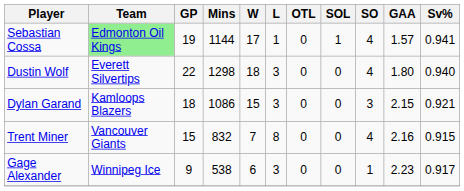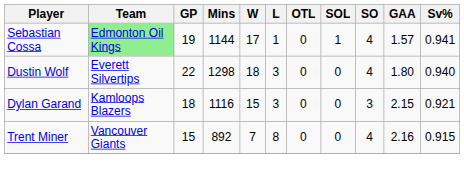 <table class="wikitable sortable" style="text-align: center">
 <tr>
 <th class="unsortable" align=center bgcolor=#F2F2F2 style="width: 15em"><strong>Player</strong></th>
 <th style="width: 15em">Team</th>
 <th style="width: 4em">GP</th>
 <th style="width: 4em">Mins</th>
 <th style="width: 4em">W</th>
 <th style="width: 4em">L</th>
 <th style="width: 4em">OTL</th>
 <th style="width: 4em">SOL</th>
 <th style="width: 4em">SO</th>
 <th style="width: 4em">GAA</th>
 <th style="width: 4em">Sv%</th>
 </tr>
 <tr>
 <td align=left><a href='#'>Sebastian Cossa</a></td>
 <td align=left style="background: lightgreen;"><a href='#'>Edmonton Oil Kings</a></td>
 <td>19</td>
 <td>1144</td>
 <td>17</td>
 <td>1</td>
 <td>0</td>
 <td>1</td>
 <td>4</td>
 <td>1.57</td>
 <td>0.941</td>
 </tr>
 <tr>
 <td align=left><a href='#'>Dustin Wolf</a></td>
 <td align=left><a href='#'>Everett Silvertips</a></td>
 <td>22</td>
 <td>1298</td>
 <td>18</td>
 <td>3</td>
 <td>0</td>
 <td>0</td>
 <td>4</td>
 <td>1.80</td>
 <td>0.940</td>
 </tr>
 <tr>
 <td align=left><a href='#'>Dylan Garand</a></td>
 <td align=left><a href='#'>Kamloops Blazers</a></td>
 <td>18</td>
-<td>1086</td>
+<td>1116</td>
 <td>15</td>
 <td>3</td>
 <td>0</td>
 <td>0</td>
 <td>3</td>
 <td>2.15</td>
 <td>0.921</td>
 </tr>
 <tr>
 <td align=left><a href='#'>Trent Miner</a></td>
 <td align=left><a href='#'>Vancouver Giants</a></td>
 <td>15</td>
-<td>832</td>
+<td>892</td>
 <td>7</td>
 <td>8</td>
 <td>0</td>
 <td>0</td>
 <td>4</td>
 <td>2.16</td>
 <td>0.915</td>
 </tr>
 <tr>
-<td align=left><a href='#'>Gage Alexander</a></td>
-<td align=left><a href='#'>Winnipeg Ice</a></td>
-<td>9</td>
-<td>538</td>
-<td>6</td>
-<td>3</td>
-<td>0</td>
-<td>0</td>
-<td>1</td>
-<td>2.23</td>
-<td>0.917</td>
-</tr>
-<tr>
 </tr>
 </table>
